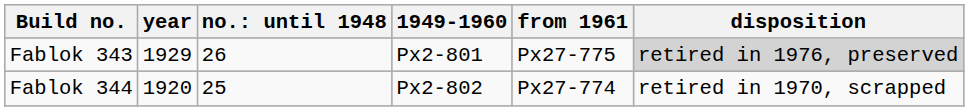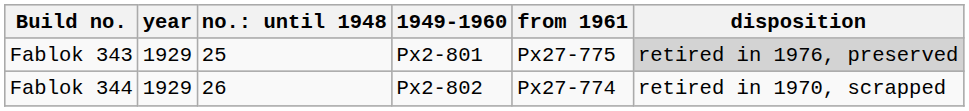 <table class="wikitable">
 <tr>
 <th>Build no.</th>
 <th>year</th>
 <th>no.: until 1948</th>
 <th>1949-1960</th>
 <th>from 1961</th>
 <th>disposition</th>
 </tr>
 <tr>
 <td>Fablok 343</td>
 <td>1929</td>
-<td>26</td>
+<td>25</td>
 <td>Px2-801</td>
 <td>Px27-775</td>
 <td style="background: lightgrey;">retired in 1976, preserved</td>
 </tr>
 <tr>
 <td>Fablok 344</td>
-<td>1920</td>
-<td>25</td>
+<td>1929</td>
+<td>26</td>
 <td>Px2-802</td>
 <td>Px27-774</td>
 <td>retired in 1970, scrapped</td>
 </tr>
 </table>
